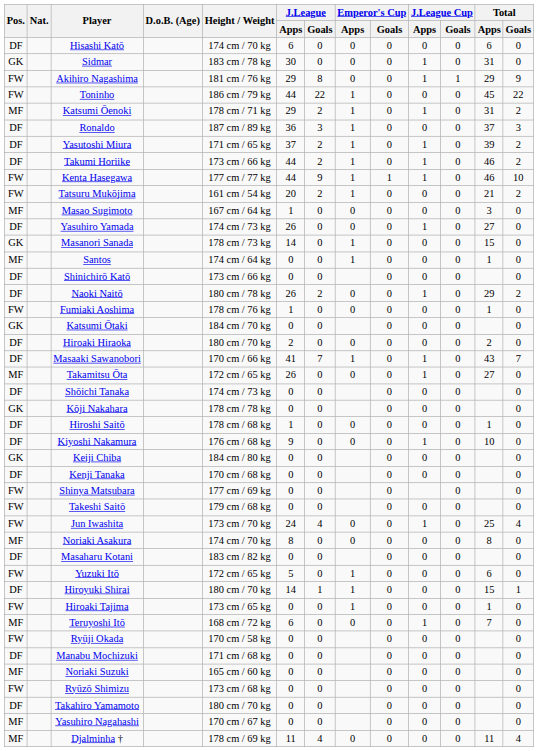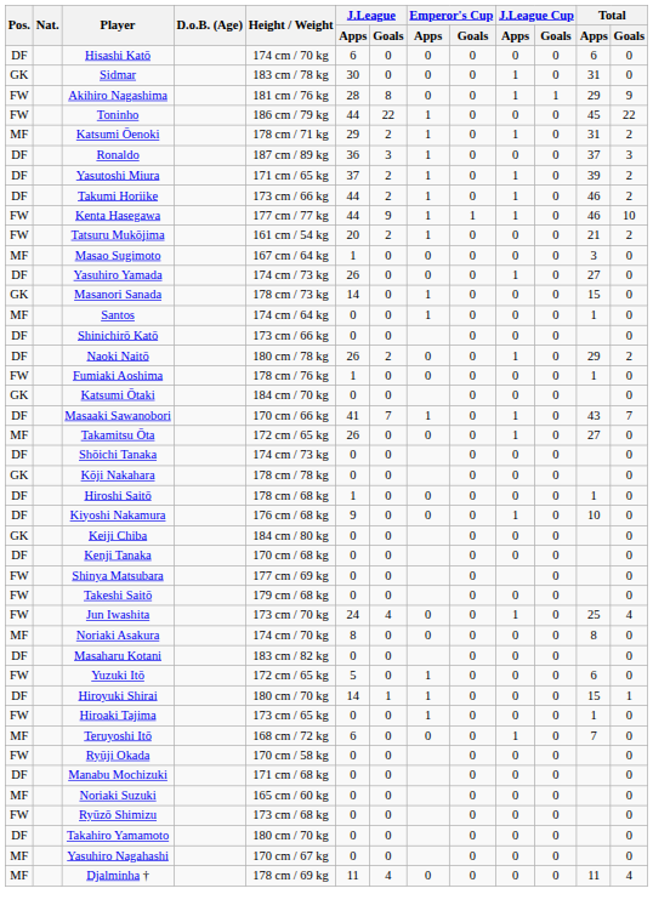 <table class="wikitable" style="text-align:center;">
 <tr>
 <th rowspan="2">Pos.</th>
 <th rowspan="2">Nat.</th>
 <th rowspan="2">Player</th>
 <th rowspan="2">D.o.B. (Age)</th>
 <th rowspan="2">Height / Weight</th>
 <th colspan="2"><a href='#'>J.League</a></th>
 <th colspan="2"><a href='#'>Emperor's Cup</a></th>
 <th colspan="2"><a href='#'>J.League Cup</a></th>
 <th colspan="2">Total</th>
 </tr>
 <tr>
 <th>Apps</th>
 <th>Goals</th>
 <th>Apps</th>
 <th>Goals</th>
 <th>Apps</th>
 <th>Goals</th>
 <th>Apps</th>
 <th>Goals</th>
 </tr>
 <tr>
 <td>DF</td>
 <td></td>
 <td><a href='#'>Hisashi Katō</a></td>
 <td></td>
 <td>174 cm / 70 kg</td>
 <td>6</td>
 <td>0</td>
 <td>0</td>
 <td>0</td>
 <td>0</td>
 <td>0</td>
 <td>6</td>
 <td>0</td>
 </tr>
 <tr>
 <td>GK</td>
 <td></td>
 <td><a href='#'>Sidmar</a></td>
 <td></td>
 <td>183 cm / 78 kg</td>
 <td>30</td>
 <td>0</td>
 <td>0</td>
 <td>0</td>
 <td>1</td>
 <td>0</td>
 <td>31</td>
 <td>0</td>
 </tr>
 <tr>
 <td>FW</td>
 <td></td>
 <td><a href='#'>Akihiro Nagashima</a></td>
 <td></td>
 <td>181 cm / 76 kg</td>
-<td>29</td>
+<td>28</td>
 <td>8</td>
 <td>0</td>
 <td>0</td>
 <td>1</td>
 <td>1</td>
 <td>29</td>
 <td>9</td>
 </tr>
 <tr>
 <td>FW</td>
 <td></td>
 <td><a href='#'>Toninho</a></td>
 <td></td>
 <td>186 cm / 79 kg</td>
 <td>44</td>
 <td>22</td>
 <td>1</td>
 <td>0</td>
 <td>0</td>
 <td>0</td>
 <td>45</td>
 <td>22</td>
 </tr>
 <tr>
 <td>MF</td>
 <td></td>
 <td><a href='#'>Katsumi Ōenoki</a></td>
 <td></td>
 <td>178 cm / 71 kg</td>
 <td>29</td>
 <td>2</td>
 <td>1</td>
 <td>0</td>
 <td>1</td>
 <td>0</td>
 <td>31</td>
 <td>2</td>
 </tr>
 <tr>
 <td>DF</td>
 <td></td>
 <td><a href='#'>Ronaldo</a></td>
 <td></td>
 <td>187 cm / 89 kg</td>
 <td>36</td>
 <td>3</td>
 <td>1</td>
 <td>0</td>
 <td>0</td>
 <td>0</td>
 <td>37</td>
 <td>3</td>
 </tr>
 <tr>
 <td>DF</td>
 <td></td>
 <td><a href='#'>Yasutoshi Miura</a></td>
 <td></td>
 <td>171 cm / 65 kg</td>
 <td>37</td>
 <td>2</td>
 <td>1</td>
 <td>0</td>
 <td>1</td>
 <td>0</td>
 <td>39</td>
 <td>2</td>
 </tr>
 <tr>
 <td>DF</td>
 <td></td>
 <td><a href='#'>Takumi Horiike</a></td>
 <td></td>
 <td>173 cm / 66 kg</td>
 <td>44</td>
 <td>2</td>
 <td>1</td>
 <td>0</td>
 <td>1</td>
 <td>0</td>
 <td>46</td>
 <td>2</td>
 </tr>
 <tr>
 <td>FW</td>
 <td></td>
 <td><a href='#'>Kenta Hasegawa</a></td>
 <td></td>
 <td>177 cm / 77 kg</td>
 <td>44</td>
 <td>9</td>
 <td>1</td>
 <td>1</td>
 <td>1</td>
 <td>0</td>
 <td>46</td>
 <td>10</td>
 </tr>
 <tr>
 <td>FW</td>
 <td></td>
 <td><a href='#'>Tatsuru Mukōjima</a></td>
 <td></td>
 <td>161 cm / 54 kg</td>
 <td>20</td>
 <td>2</td>
 <td>1</td>
 <td>0</td>
 <td>0</td>
 <td>0</td>
 <td>21</td>
 <td>2</td>
 </tr>
 <tr>
 <td>MF</td>
 <td></td>
 <td><a href='#'>Masao Sugimoto</a></td>
 <td></td>
 <td>167 cm / 64 kg</td>
 <td>1</td>
 <td>0</td>
 <td>0</td>
 <td>0</td>
 <td>0</td>
 <td>0</td>
 <td>3</td>
 <td>0</td>
 </tr>
 <tr>
 <td>DF</td>
 <td></td>
 <td><a href='#'>Yasuhiro Yamada</a></td>
 <td></td>
 <td>174 cm / 73 kg</td>
 <td>26</td>
 <td>0</td>
 <td>0</td>
 <td>0</td>
 <td>1</td>
 <td>0</td>
 <td>27</td>
 <td>0</td>
 </tr>
 <tr>
 <td>GK</td>
 <td></td>
 <td><a href='#'>Masanori Sanada</a></td>
 <td></td>
 <td>178 cm / 73 kg</td>
 <td>14</td>
 <td>0</td>
 <td>1</td>
 <td>0</td>
 <td>0</td>
 <td>0</td>
 <td>15</td>
 <td>0</td>
 </tr>
 <tr>
 <td>MF</td>
 <td></td>
 <td><a href='#'>Santos</a></td>
 <td></td>
 <td>174 cm / 64 kg</td>
 <td>0</td>
 <td>0</td>
 <td>1</td>
 <td>0</td>
 <td>0</td>
 <td>0</td>
 <td>1</td>
 <td>0</td>
 </tr>
 <tr>
 <td>DF</td>
 <td></td>
 <td><a href='#'>Shinichirō Katō</a></td>
 <td></td>
 <td>173 cm / 66 kg</td>
 <td>0</td>
 <td>0</td>
 <td></td>
 <td>0</td>
 <td>0</td>
 <td>0</td>
 <td></td>
 <td>0</td>
 </tr>
 <tr>
 <td>DF</td>
 <td></td>
 <td><a href='#'>Naoki Naitō</a></td>
 <td></td>
 <td>180 cm / 78 kg</td>
 <td>26</td>
 <td>2</td>
 <td>0</td>
 <td>0</td>
 <td>1</td>
 <td>0</td>
 <td>29</td>
 <td>2</td>
 </tr>
 <tr>
 <td>FW</td>
 <td></td>
 <td><a href='#'>Fumiaki Aoshima</a></td>
 <td></td>
 <td>178 cm / 76 kg</td>
 <td>1</td>
 <td>0</td>
 <td>0</td>
 <td>0</td>
 <td>0</td>
 <td>0</td>
 <td>1</td>
 <td>0</td>
 </tr>
 <tr>
 <td>GK</td>
 <td></td>
 <td><a href='#'>Katsumi Ōtaki</a></td>
 <td></td>
 <td>184 cm / 70 kg</td>
 <td>0</td>
 <td>0</td>
 <td></td>
 <td>0</td>
 <td>0</td>
 <td>0</td>
 <td></td>
-<td>0</td>
-</tr>
-<tr>
-<td>DF</td>
-<td></td>
-<td><a href='#'>Hiroaki Hiraoka</a></td>
-<td></td>
-<td>180 cm / 70 kg</td>
-<td>2</td>
-<td>0</td>
-<td>0</td>
-<td>0</td>
-<td>0</td>
-<td>0</td>
-<td>2</td>
 <td>0</td>
 </tr>
 <tr>
 <td>DF</td>
 <td></td>
 <td><a href='#'>Masaaki Sawanobori</a></td>
 <td></td>
 <td>170 cm / 66 kg</td>
 <td>41</td>
 <td>7</td>
 <td>1</td>
 <td>0</td>
 <td>1</td>
 <td>0</td>
 <td>43</td>
 <td>7</td>
 </tr>
 <tr>
 <td>MF</td>
 <td></td>
 <td><a href='#'>Takamitsu Ōta</a></td>
 <td></td>
 <td>172 cm / 65 kg</td>
 <td>26</td>
 <td>0</td>
 <td>0</td>
 <td>0</td>
 <td>1</td>
 <td>0</td>
 <td>27</td>
 <td>0</td>
 </tr>
 <tr>
 <td>DF</td>
 <td></td>
 <td><a href='#'>Shōichi Tanaka</a></td>
 <td></td>
 <td>174 cm / 73 kg</td>
 <td>0</td>
 <td>0</td>
 <td></td>
 <td>0</td>
 <td>0</td>
 <td>0</td>
 <td></td>
 <td>0</td>
 </tr>
 <tr>
 <td>GK</td>
 <td></td>
 <td><a href='#'>Kōji Nakahara</a></td>
 <td></td>
 <td>178 cm / 78 kg</td>
 <td>0</td>
 <td>0</td>
 <td></td>
 <td>0</td>
 <td>0</td>
 <td>0</td>
 <td></td>
 <td>0</td>
 </tr>
 <tr>
 <td>DF</td>
 <td></td>
 <td><a href='#'>Hiroshi Saitō</a></td>
 <td></td>
 <td>178 cm / 68 kg</td>
 <td>1</td>
 <td>0</td>
 <td>0</td>
 <td>0</td>
 <td>0</td>
 <td>0</td>
 <td>1</td>
 <td>0</td>
 </tr>
 <tr>
 <td>DF</td>
 <td></td>
 <td><a href='#'>Kiyoshi Nakamura</a></td>
 <td></td>
 <td>176 cm / 68 kg</td>
 <td>9</td>
 <td>0</td>
 <td>0</td>
 <td>0</td>
 <td>1</td>
 <td>0</td>
 <td>10</td>
 <td>0</td>
 </tr>
 <tr>
 <td>GK</td>
 <td></td>
 <td><a href='#'>Keiji Chiba</a></td>
 <td></td>
 <td>184 cm / 80 kg</td>
 <td>0</td>
 <td>0</td>
 <td></td>
 <td>0</td>
 <td>0</td>
 <td>0</td>
 <td></td>
 <td>0</td>
 </tr>
 <tr>
 <td>DF</td>
 <td></td>
 <td><a href='#'>Kenji Tanaka</a></td>
 <td></td>
 <td>170 cm / 68 kg</td>
 <td>0</td>
 <td>0</td>
 <td></td>
 <td>0</td>
 <td>0</td>
 <td>0</td>
 <td></td>
 <td>0</td>
 </tr>
 <tr>
 <td>FW</td>
 <td></td>
 <td><a href='#'>Shinya Matsubara</a></td>
 <td></td>
 <td>177 cm / 69 kg</td>
 <td>0</td>
 <td>0</td>
 <td></td>
 <td>0</td>
 <td></td>
 <td>0</td>
 <td></td>
 <td>0</td>
 </tr>
 <tr>
 <td>FW</td>
 <td></td>
 <td><a href='#'>Takeshi Saitō</a></td>
 <td></td>
 <td>179 cm / 68 kg</td>
 <td>0</td>
 <td>0</td>
 <td></td>
 <td>0</td>
 <td>0</td>
 <td>0</td>
 <td></td>
 <td>0</td>
 </tr>
 <tr>
 <td>FW</td>
 <td></td>
 <td><a href='#'>Jun Iwashita</a></td>
 <td></td>
 <td>173 cm / 70 kg</td>
 <td>24</td>
 <td>4</td>
 <td>0</td>
 <td>0</td>
 <td>1</td>
 <td>0</td>
 <td>25</td>
 <td>4</td>
 </tr>
 <tr>
 <td>MF</td>
 <td></td>
 <td><a href='#'>Noriaki Asakura</a></td>
 <td></td>
 <td>174 cm / 70 kg</td>
 <td>8</td>
 <td>0</td>
 <td>0</td>
 <td>0</td>
 <td>0</td>
 <td>0</td>
 <td>8</td>
 <td>0</td>
 </tr>
 <tr>
 <td>DF</td>
 <td></td>
 <td><a href='#'>Masaharu Kotani</a></td>
 <td></td>
 <td>183 cm / 82 kg</td>
 <td>0</td>
 <td>0</td>
 <td></td>
 <td>0</td>
 <td>0</td>
 <td>0</td>
 <td></td>
 <td>0</td>
 </tr>
 <tr>
 <td>FW</td>
 <td></td>
 <td><a href='#'>Yuzuki Itō</a></td>
 <td></td>
 <td>172 cm / 65 kg</td>
 <td>5</td>
 <td>0</td>
 <td>1</td>
 <td>0</td>
 <td>0</td>
 <td>0</td>
 <td>6</td>
 <td>0</td>
 </tr>
 <tr>
 <td>DF</td>
 <td></td>
 <td><a href='#'>Hiroyuki Shirai</a></td>
 <td></td>
 <td>180 cm / 70 kg</td>
 <td>14</td>
 <td>1</td>
 <td>1</td>
 <td>0</td>
 <td>0</td>
 <td>0</td>
 <td>15</td>
 <td>1</td>
 </tr>
 <tr>
 <td>FW</td>
 <td></td>
 <td><a href='#'>Hiroaki Tajima</a></td>
 <td></td>
 <td>173 cm / 65 kg</td>
 <td>0</td>
 <td>0</td>
 <td>1</td>
 <td>0</td>
 <td>0</td>
 <td>0</td>
 <td>1</td>
 <td>0</td>
 </tr>
 <tr>
 <td>MF</td>
 <td></td>
 <td><a href='#'>Teruyoshi Itō</a></td>
 <td></td>
 <td>168 cm / 72 kg</td>
 <td>6</td>
 <td>0</td>
 <td>0</td>
 <td>0</td>
 <td>1</td>
 <td>0</td>
 <td>7</td>
 <td>0</td>
 </tr>
 <tr>
 <td>FW</td>
 <td></td>
 <td><a href='#'>Ryūji Okada</a></td>
 <td></td>
 <td>170 cm / 58 kg</td>
 <td>0</td>
 <td>0</td>
 <td></td>
 <td>0</td>
 <td>0</td>
 <td>0</td>
 <td></td>
 <td>0</td>
 </tr>
 <tr>
 <td>DF</td>
 <td></td>
 <td><a href='#'>Manabu Mochizuki</a></td>
 <td></td>
 <td>171 cm / 68 kg</td>
 <td>0</td>
 <td>0</td>
 <td></td>
 <td>0</td>
 <td>0</td>
 <td>0</td>
 <td></td>
 <td>0</td>
 </tr>
 <tr>
 <td>MF</td>
 <td></td>
 <td><a href='#'>Noriaki Suzuki</a></td>
 <td></td>
 <td>165 cm / 60 kg</td>
 <td>0</td>
 <td>0</td>
 <td></td>
 <td>0</td>
 <td>0</td>
 <td>0</td>
 <td></td>
 <td>0</td>
 </tr>
 <tr>
 <td>FW</td>
 <td></td>
 <td><a href='#'>Ryūzō Shimizu</a></td>
 <td></td>
 <td>173 cm / 68 kg</td>
 <td>0</td>
 <td>0</td>
 <td></td>
 <td>0</td>
 <td>0</td>
 <td>0</td>
 <td></td>
 <td>0</td>
 </tr>
 <tr>
 <td>DF</td>
 <td></td>
 <td><a href='#'>Takahiro Yamamoto</a></td>
 <td></td>
 <td>180 cm / 70 kg</td>
 <td>0</td>
 <td>0</td>
 <td></td>
 <td>0</td>
 <td>0</td>
 <td>0</td>
 <td></td>
 <td>0</td>
 </tr>
 <tr>
 <td>MF</td>
 <td></td>
 <td><a href='#'>Yasuhiro Nagahashi</a></td>
 <td></td>
 <td>170 cm / 67 kg</td>
 <td>0</td>
 <td>0</td>
 <td></td>
 <td>0</td>
 <td>0</td>
 <td>0</td>
 <td></td>
 <td>0</td>
 </tr>
 <tr>
 <td>MF</td>
 <td></td>
 <td><a href='#'>Djalminha</a> †</td>
 <td></td>
 <td>178 cm / 69 kg</td>
 <td>11</td>
 <td>4</td>
 <td>0</td>
 <td>0</td>
 <td>0</td>
 <td>0</td>
 <td>11</td>
 <td>4</td>
 </tr>
 </table>
